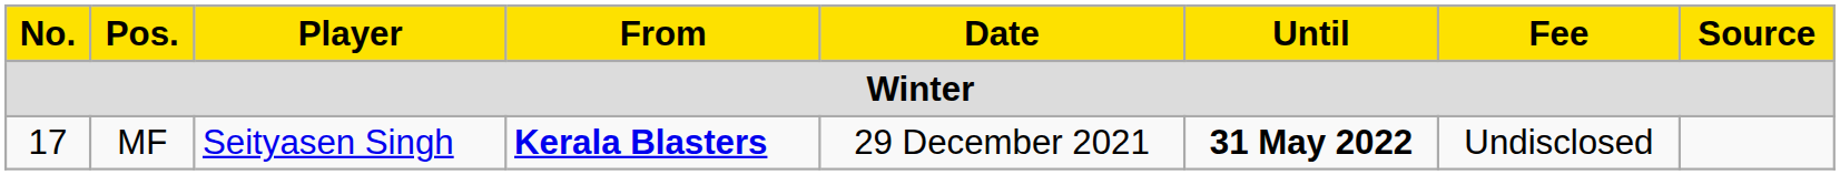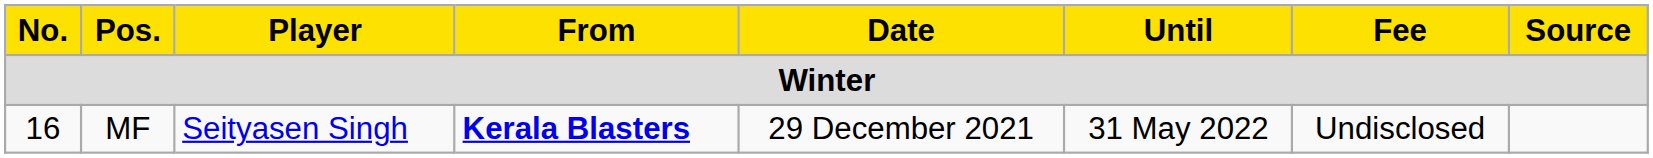 <table class="wikitable" style="text-align:center; font-size:90%; width:60%;">
 <tr>
 <th style="background:#FDE100; color:#000000; text-align:center;">No.</th>
 <th style="background:#FDE100; color:#000000; text-align:center;">Pos.</th>
 <th style="background:#FDE100; color:#000000; text-align:center;">Player</th>
 <th style="background:#FDE100; color:#000000; text-align:center;">From</th>
 <th style="background:#FDE100; color:#000000; text-align:center;">Date</th>
 <th style="background:#FDE100; color:#000000; text-align:center;">Until</th>
 <th style="background:#FDE100; color:#000000; text-align:center;">Fee</th>
 <th style="background:#FDE100; color:#000000; text-align:center;">Source</th>
 </tr>
 <tr>
 <th colspan=8 style=background:#dcdcdc>Winter</th>
 </tr>
 <tr>
-<td>17</td>
+<td>16</td>
 <td>MF</td>
 <td align="left"> <a href='#'>Seityasen Singh</a></td>
 <td align="left"><strong> <a href='#'>Kerala Blasters</a></strong></td>
 <td>29 December 2021</td>
-<td><strong>31 May 2022</strong></td>
+<td>31 May 2022</td>
 <td>Undisclosed</td>
 <td></td>
 </tr>
 </table>
